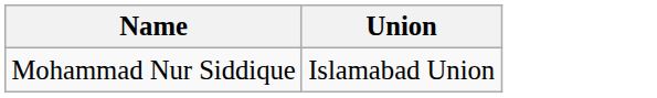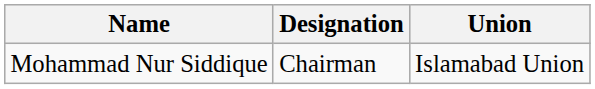 <table class="wikitable sortable">
 <tr>
 <th>Name</th>
+<th>Designation</th>
 <th>Union</th>
 </tr>
 <tr>
 <td>Mohammad Nur Siddique</td>
+<td>Chairman</td>
 <td>Islamabad Union</td>
 </tr>
 </table>
